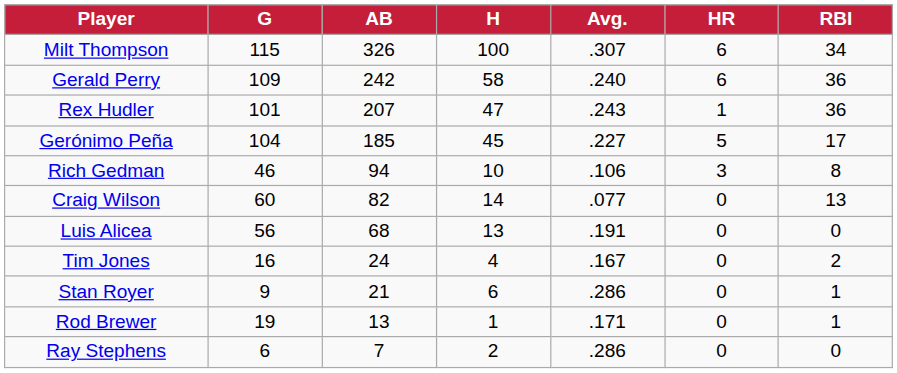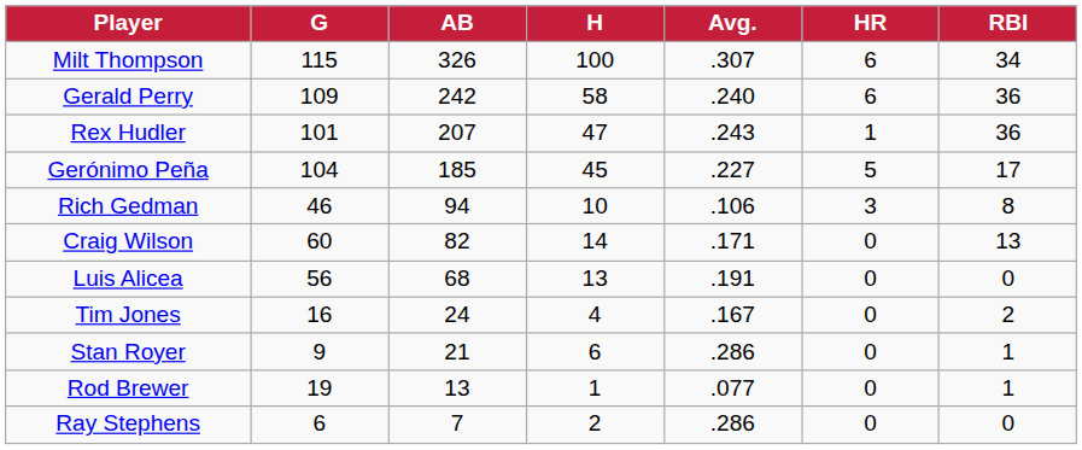 <table class="wikitable sortable">
 <tr>
 <th style="background:#c41e3a;color:white;" width="16%">Player</th>
 <th style="background:#c41e3a;color:white;" width="9%">G</th>
 <th style="background:#c41e3a;color:white;" width="9%">AB</th>
 <th style="background:#c41e3a;color:white;" width="9%">H</th>
 <th style="background:#c41e3a;color:white;" width="9%">Avg.</th>
 <th style="background:#c41e3a;color:white;" width="9%">HR</th>
 <th style="background:#c41e3a;color:white;" width="9%">RBI</th>
 </tr>
 <tr align="center">
 <td><a href='#'>Milt Thompson</a></td>
 <td>115</td>
 <td>326</td>
 <td>100</td>
 <td>.307</td>
 <td>6</td>
 <td>34</td>
 </tr>
 <tr align=center>
 <td><a href='#'>Gerald Perry</a></td>
 <td>109</td>
 <td>242</td>
 <td>58</td>
 <td>.240</td>
 <td>6</td>
 <td>36</td>
 </tr>
 <tr align=center>
 <td><a href='#'>Rex Hudler</a></td>
 <td>101</td>
 <td>207</td>
 <td>47</td>
 <td>.243</td>
 <td>1</td>
 <td>36</td>
 </tr>
 <tr align=center>
 <td><a href='#'>Gerónimo Peña</a></td>
 <td>104</td>
 <td>185</td>
 <td>45</td>
 <td>.227</td>
 <td>5</td>
 <td>17</td>
 </tr>
 <tr align=center>
 <td><a href='#'>Rich Gedman</a></td>
 <td>46</td>
 <td>94</td>
 <td>10</td>
 <td>.106</td>
 <td>3</td>
 <td>8</td>
 </tr>
 <tr align=center>
 <td><a href='#'>Craig Wilson</a></td>
 <td>60</td>
 <td>82</td>
 <td>14</td>
-<td>.077</td>
+<td>.171</td>
 <td>0</td>
 <td>13</td>
 </tr>
 <tr align="center">
 <td><a href='#'>Luis Alicea</a></td>
 <td>56</td>
 <td>68</td>
 <td>13</td>
 <td>.191</td>
 <td>0</td>
 <td>0</td>
 </tr>
 <tr align=center>
 <td><a href='#'>Tim Jones</a></td>
 <td>16</td>
 <td>24</td>
 <td>4</td>
 <td>.167</td>
 <td>0</td>
 <td>2</td>
 </tr>
 <tr align=center>
 <td><a href='#'>Stan Royer</a></td>
 <td>9</td>
 <td>21</td>
 <td>6</td>
 <td>.286</td>
 <td>0</td>
 <td>1</td>
 </tr>
 <tr align=center>
 <td><a href='#'>Rod Brewer</a></td>
 <td>19</td>
 <td>13</td>
 <td>1</td>
-<td>.171</td>
+<td>.077</td>
 <td>0</td>
 <td>1</td>
 </tr>
 <tr align=center>
 <td><a href='#'>Ray Stephens</a></td>
 <td>6</td>
 <td>7</td>
 <td>2</td>
 <td>.286</td>
 <td>0</td>
 <td>0</td>
 </tr>
 </table>
